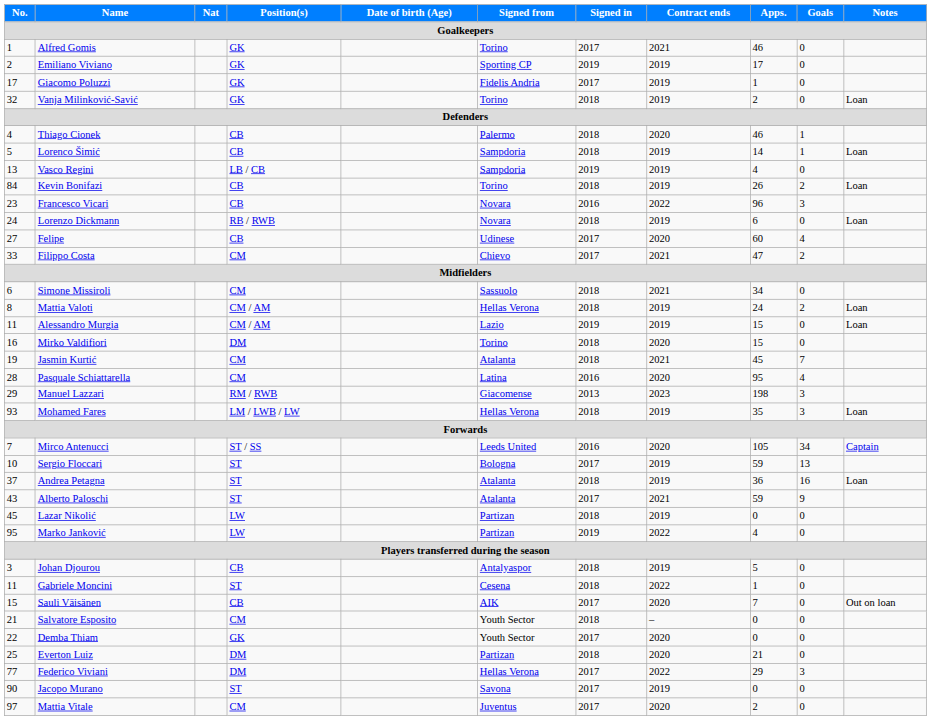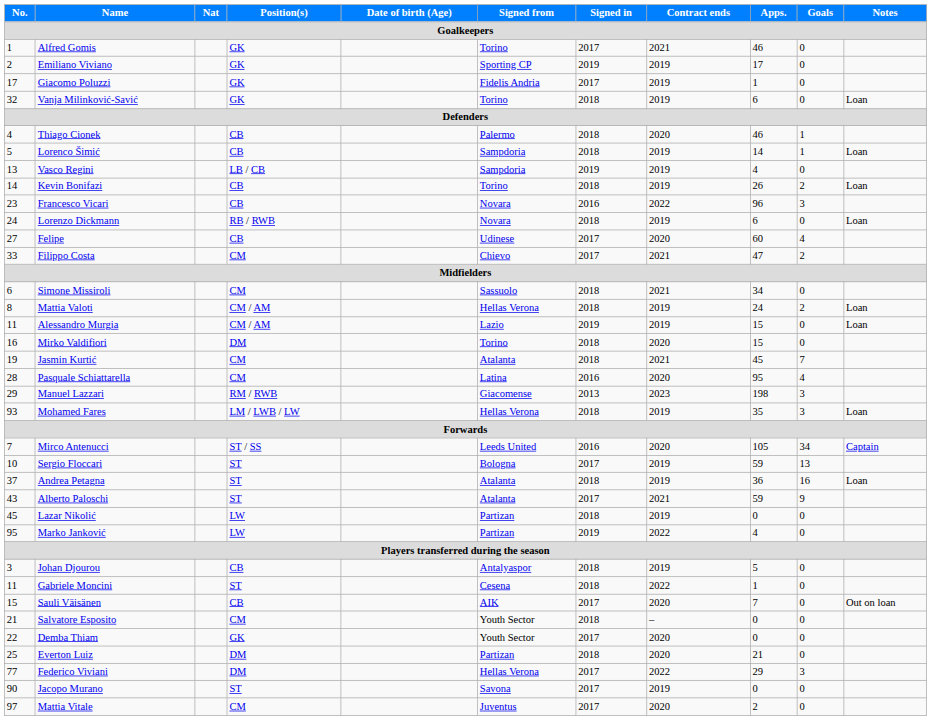 <table class="wikitable" style="text-align:left; font-size:90%; width:100%;">
 <tr>
 <th style="background:#007FFF; color:white; text-align:center;">No.</th>
 <th style="background:#007FFF; color:white; text-align:center;">Name</th>
 <th style="background:#007FFF; color:white; text-align:center;">Nat</th>
 <th style="background:#007FFF; color:white; text-align:center;">Position(s)</th>
 <th style="background:#007FFF; color:white; text-align:center;">Date of birth (Age)</th>
 <th style="background:#007FFF; color:white; text-align:center;">Signed from</th>
 <th style="background:#007FFF; color:white; text-align:center;">Signed in</th>
 <th style="background:#007FFF; color:white; text-align:center;">Contract ends</th>
 <th style="background:#007FFF; color:white; text-align:center;">Apps.</th>
 <th style="background:#007FFF; color:white; text-align:center;">Goals</th>
 <th style="background:#007FFF; color:white; text-align:center;">Notes</th>
 </tr>
 <tr>
 <th colspan=11 style="background:#DCDCDC; text-align:center">Goalkeepers</th>
 </tr>
 <tr>
 <td>1</td>
 <td><a href='#'>Alfred Gomis</a></td>
 <td></td>
 <td><a href='#'>GK</a></td>
 <td></td>
 <td> <a href='#'>Torino</a></td>
 <td>2017</td>
 <td>2021</td>
 <td>46</td>
 <td>0</td>
 <td></td>
 </tr>
 <tr>
 <td>2</td>
 <td><a href='#'>Emiliano Viviano</a></td>
 <td></td>
 <td><a href='#'>GK</a></td>
 <td></td>
 <td> <a href='#'>Sporting CP</a></td>
 <td>2019</td>
 <td>2019</td>
 <td>17</td>
 <td>0</td>
 <td></td>
 </tr>
 <tr>
 <td>17</td>
 <td><a href='#'>Giacomo Poluzzi</a></td>
 <td></td>
 <td><a href='#'>GK</a></td>
 <td></td>
 <td> <a href='#'>Fidelis Andria</a></td>
 <td>2017</td>
 <td>2019</td>
 <td>1</td>
 <td>0</td>
 <td></td>
 </tr>
 <tr>
 <td>32</td>
 <td><a href='#'>Vanja Milinković-Savić</a></td>
 <td></td>
 <td><a href='#'>GK</a></td>
 <td></td>
 <td> <a href='#'>Torino</a></td>
 <td>2018</td>
 <td>2019</td>
-<td>2</td>
+<td>6</td>
 <td>0</td>
 <td>Loan</td>
 </tr>
 <tr>
 <th colspan=11 style="background:#DCDCDC; text-align:center">Defenders</th>
 </tr>
 <tr>
 <td>4</td>
 <td><a href='#'>Thiago Cionek</a></td>
 <td></td>
 <td><a href='#'>CB</a></td>
 <td></td>
 <td> <a href='#'>Palermo</a></td>
 <td>2018</td>
 <td>2020</td>
 <td>46</td>
 <td>1</td>
 <td></td>
 </tr>
 <tr>
 <td>5</td>
 <td><a href='#'>Lorenco Šimić</a></td>
 <td></td>
 <td><a href='#'>CB</a></td>
 <td></td>
 <td> <a href='#'>Sampdoria</a></td>
 <td>2018</td>
 <td>2019</td>
 <td>14</td>
 <td>1</td>
 <td>Loan</td>
 </tr>
 <tr>
 <td>13</td>
 <td><a href='#'>Vasco Regini</a></td>
 <td></td>
 <td><a href='#'>LB</a> / <a href='#'>CB</a></td>
 <td></td>
 <td> <a href='#'>Sampdoria</a></td>
 <td>2019</td>
 <td>2019</td>
 <td>4</td>
 <td>0</td>
 <td></td>
 </tr>
 <tr>
-<td>84</td>
+<td>14</td>
 <td><a href='#'>Kevin Bonifazi</a></td>
 <td></td>
 <td><a href='#'>CB</a></td>
 <td></td>
 <td> <a href='#'>Torino</a></td>
 <td>2018</td>
 <td>2019</td>
 <td>26</td>
 <td>2</td>
 <td>Loan</td>
 </tr>
 <tr>
 <td>23</td>
 <td><a href='#'>Francesco Vicari</a></td>
 <td></td>
 <td><a href='#'>CB</a></td>
 <td></td>
 <td> <a href='#'>Novara</a></td>
 <td>2016</td>
 <td>2022</td>
 <td>96</td>
 <td>3</td>
 <td></td>
 </tr>
 <tr>
 <td>24</td>
 <td><a href='#'>Lorenzo Dickmann</a></td>
 <td></td>
 <td><a href='#'>RB</a> / <a href='#'>RWB</a></td>
 <td></td>
 <td> <a href='#'>Novara</a></td>
 <td>2018</td>
 <td>2019</td>
 <td>6</td>
 <td>0</td>
 <td>Loan</td>
 </tr>
 <tr>
 <td>27</td>
 <td><a href='#'>Felipe</a></td>
 <td></td>
 <td><a href='#'>CB</a></td>
 <td></td>
 <td> <a href='#'>Udinese</a></td>
 <td>2017</td>
 <td>2020</td>
 <td>60</td>
 <td>4</td>
 <td></td>
 </tr>
 <tr>
 <td>33</td>
 <td><a href='#'>Filippo Costa</a></td>
 <td></td>
 <td><a href='#'>CM</a></td>
 <td></td>
 <td> <a href='#'>Chievo</a></td>
 <td>2017</td>
 <td>2021</td>
 <td>47</td>
 <td>2</td>
 <td></td>
 </tr>
 <tr>
 <th colspan=11 style="background:#DCDCDC; text-align:center">Midfielders</th>
 </tr>
 <tr>
 <td>6</td>
 <td><a href='#'>Simone Missiroli</a></td>
 <td></td>
 <td><a href='#'>CM</a></td>
 <td></td>
 <td> <a href='#'>Sassuolo</a></td>
 <td>2018</td>
 <td>2021</td>
 <td>34</td>
 <td>0</td>
 <td></td>
 </tr>
 <tr>
 <td>8</td>
 <td><a href='#'>Mattia Valoti</a></td>
 <td></td>
 <td><a href='#'>CM</a> / <a href='#'>AM</a></td>
 <td></td>
 <td> <a href='#'>Hellas Verona</a></td>
 <td>2018</td>
 <td>2019</td>
 <td>24</td>
 <td>2</td>
 <td>Loan</td>
 </tr>
 <tr>
 <td>11</td>
 <td><a href='#'>Alessandro Murgia</a></td>
 <td></td>
 <td><a href='#'>CM</a> / <a href='#'>AM</a></td>
 <td></td>
 <td> <a href='#'>Lazio</a></td>
 <td>2019</td>
 <td>2019</td>
 <td>15</td>
 <td>0</td>
 <td>Loan</td>
 </tr>
 <tr>
 <td>16</td>
 <td><a href='#'>Mirko Valdifiori</a></td>
 <td></td>
 <td><a href='#'>DM</a></td>
 <td></td>
 <td> <a href='#'>Torino</a></td>
 <td>2018</td>
 <td>2020</td>
 <td>15</td>
 <td>0</td>
 <td></td>
 </tr>
 <tr>
 <td>19</td>
 <td><a href='#'>Jasmin Kurtić</a></td>
 <td></td>
 <td><a href='#'>CM</a></td>
 <td></td>
 <td> <a href='#'>Atalanta</a></td>
 <td>2018</td>
 <td>2021</td>
 <td>45</td>
 <td>7</td>
 <td></td>
 </tr>
 <tr>
 <td>28</td>
 <td><a href='#'>Pasquale Schiattarella</a></td>
 <td></td>
 <td><a href='#'>CM</a></td>
 <td></td>
 <td> <a href='#'>Latina</a></td>
 <td>2016</td>
 <td>2020</td>
 <td>95</td>
 <td>4</td>
 <td></td>
 </tr>
 <tr>
 <td>29</td>
 <td><a href='#'>Manuel Lazzari</a></td>
 <td></td>
 <td><a href='#'>RM</a> / <a href='#'>RWB</a></td>
 <td></td>
 <td> <a href='#'>Giacomense</a></td>
 <td>2013</td>
 <td>2023</td>
 <td>198</td>
 <td>3</td>
 <td></td>
 </tr>
 <tr>
 <td>93</td>
 <td><a href='#'>Mohamed Fares</a></td>
 <td></td>
 <td><a href='#'>LM</a> / <a href='#'>LWB</a> / <a href='#'>LW</a></td>
 <td></td>
 <td> <a href='#'>Hellas Verona</a></td>
 <td>2018</td>
 <td>2019</td>
 <td>35</td>
 <td>3</td>
 <td>Loan</td>
 </tr>
 <tr>
 <th colspan=11 style="background:#DCDCDC; text-align:center">Forwards</th>
 </tr>
 <tr>
 <td>7</td>
 <td><a href='#'>Mirco Antenucci</a></td>
 <td></td>
 <td><a href='#'>ST</a> / <a href='#'>SS</a></td>
 <td></td>
 <td> <a href='#'>Leeds United</a></td>
 <td>2016</td>
 <td>2020</td>
 <td>105</td>
 <td>34</td>
 <td><a href='#'>Captain</a></td>
 </tr>
 <tr>
 <td>10</td>
 <td><a href='#'>Sergio Floccari</a></td>
 <td></td>
 <td><a href='#'>ST</a></td>
 <td></td>
 <td> <a href='#'>Bologna</a></td>
 <td>2017</td>
 <td>2019</td>
 <td>59</td>
 <td>13</td>
 <td></td>
 </tr>
 <tr>
 <td>37</td>
 <td><a href='#'>Andrea Petagna</a></td>
 <td></td>
 <td><a href='#'>ST</a></td>
 <td></td>
 <td> <a href='#'>Atalanta</a></td>
 <td>2018</td>
 <td>2019</td>
 <td>36</td>
 <td>16</td>
 <td>Loan</td>
 </tr>
 <tr>
 <td>43</td>
 <td><a href='#'>Alberto Paloschi</a></td>
 <td></td>
 <td><a href='#'>ST</a></td>
 <td></td>
 <td> <a href='#'>Atalanta</a></td>
 <td>2017</td>
 <td>2021</td>
 <td>59</td>
 <td>9</td>
 <td></td>
 </tr>
 <tr>
 <td>45</td>
 <td><a href='#'>Lazar Nikolić</a></td>
 <td></td>
 <td><a href='#'>LW</a></td>
 <td></td>
 <td> <a href='#'>Partizan</a></td>
 <td>2018</td>
 <td>2019</td>
 <td>0</td>
 <td>0</td>
 <td></td>
 </tr>
 <tr>
 <td>95</td>
 <td><a href='#'>Marko Janković</a></td>
 <td></td>
 <td><a href='#'>LW</a></td>
 <td></td>
 <td> <a href='#'>Partizan</a></td>
 <td>2019</td>
 <td>2022</td>
 <td>4</td>
 <td>0</td>
 <td></td>
 </tr>
 <tr>
 <th colspan=11 style="background:#DCDCDC; text-align:center;">Players transferred during the season</th>
 </tr>
 <tr>
 <td>3</td>
 <td><a href='#'>Johan Djourou</a></td>
 <td></td>
 <td><a href='#'>CB</a></td>
 <td></td>
 <td> <a href='#'>Antalyaspor</a></td>
 <td>2018</td>
 <td>2019</td>
 <td>5</td>
 <td>0</td>
 <td></td>
 </tr>
 <tr>
 <td>11</td>
 <td><a href='#'>Gabriele Moncini</a></td>
 <td></td>
 <td><a href='#'>ST</a></td>
 <td></td>
 <td> <a href='#'>Cesena</a></td>
 <td>2018</td>
 <td>2022</td>
 <td>1</td>
 <td>0</td>
 <td></td>
 </tr>
 <tr>
 <td>15</td>
 <td><a href='#'>Sauli Väisänen</a></td>
 <td></td>
 <td><a href='#'>CB</a></td>
 <td></td>
 <td> <a href='#'>AIK</a></td>
 <td>2017</td>
 <td>2020</td>
 <td>7</td>
 <td>0</td>
 <td>Out on loan</td>
 </tr>
 <tr>
 <td>21</td>
 <td><a href='#'>Salvatore Esposito</a></td>
 <td></td>
 <td><a href='#'>CM</a></td>
 <td></td>
 <td> Youth Sector</td>
 <td>2018</td>
 <td>–</td>
 <td>0</td>
 <td>0</td>
 <td></td>
 </tr>
 <tr>
 <td>22</td>
 <td><a href='#'>Demba Thiam</a></td>
 <td></td>
 <td><a href='#'>GK</a></td>
 <td></td>
 <td> Youth Sector</td>
 <td>2017</td>
 <td>2020</td>
 <td>0</td>
 <td>0</td>
 <td></td>
 </tr>
 <tr>
 <td>25</td>
 <td><a href='#'>Everton Luiz</a></td>
 <td></td>
 <td><a href='#'>DM</a></td>
 <td></td>
 <td> <a href='#'>Partizan</a></td>
 <td>2018</td>
 <td>2020</td>
 <td>21</td>
 <td>0</td>
 <td></td>
 </tr>
 <tr>
 <td>77</td>
 <td><a href='#'>Federico Viviani</a></td>
 <td></td>
 <td><a href='#'>DM</a></td>
 <td></td>
 <td> <a href='#'>Hellas Verona</a></td>
 <td>2017</td>
 <td>2022</td>
 <td>29</td>
 <td>3</td>
 <td></td>
 </tr>
 <tr>
 <td>90</td>
 <td><a href='#'>Jacopo Murano</a></td>
 <td></td>
 <td><a href='#'>ST</a></td>
 <td></td>
 <td> <a href='#'>Savona</a></td>
 <td>2017</td>
 <td>2019</td>
 <td>0</td>
 <td>0</td>
 <td></td>
 </tr>
 <tr>
 <td>97</td>
 <td><a href='#'>Mattia Vitale</a></td>
 <td></td>
 <td><a href='#'>CM</a></td>
 <td></td>
 <td> <a href='#'>Juventus</a></td>
 <td>2017</td>
 <td>2020</td>
 <td>2</td>
 <td>0</td>
 <td></td>
 </tr>
 </table>
